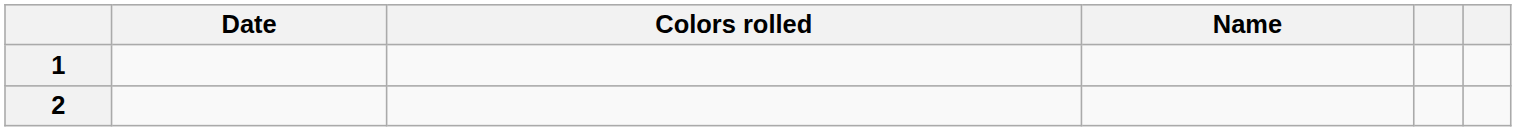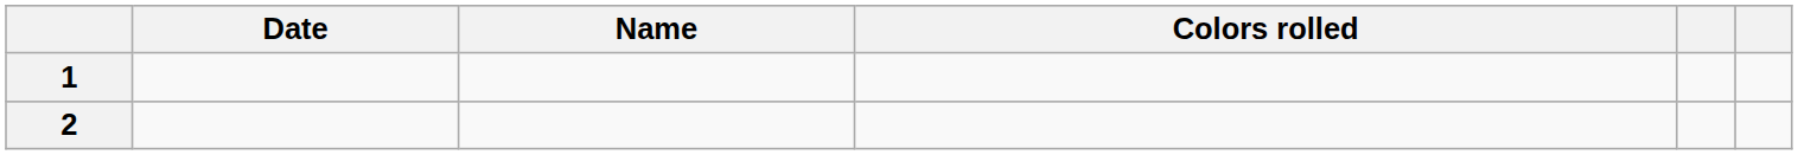 <table class="wikitable" width="75%" style="text-align:center; margin:1em auto;">
 <tr>
 <th></th>
 <th>Date</th>
+<th>Name</th>
 <th>Colors rolled</th>
-<th>Name</th>
 <th></th>
 <th></th>
 </tr>
 <tr>
 <th>1</th>
 <td></td>
 <td></td>
 <td></td>
 <td><strong></strong></td>
 <td></td>
 </tr>
 <tr>
 <th>2</th>
 <td></td>
 <td></td>
 <td></td>
 <td><strong></strong></td>
 <td></td>
 </tr>
 </table>
